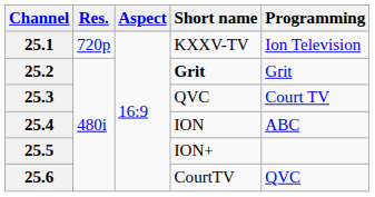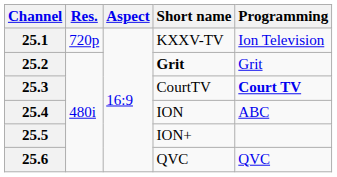 <table class="wikitable">
 <tr>
 <th scope = "col"><a href='#'>Channel</a></th>
 <th scope = "col"><a href='#'>Res.</a></th>
 <th scope = "col"><a href='#'>Aspect</a></th>
 <th scope = "col">Short name</th>
 <th scope = "col">Programming</th>
 </tr>
 <tr>
 <th scope = "row">25.1</th>
 <td><a href='#'>720p</a></td>
 <td rowspan=6><a href='#'>16:9</a></td>
 <td>KXXV-TV</td>
 <td><a href='#'>Ion Television</a></td>
 </tr>
 <tr>
 <th scope = "row">25.2</th>
 <td rowspan=5><a href='#'>480i</a></td>
 <td><strong>Grit</strong></td>
 <td><a href='#'>Grit</a></td>
 </tr>
 <tr>
 <th scope = "row">25.3</th>
-<td>QVC</td>
-<td><a href='#'>Court TV</a></td>
+<td>CourtTV</td>
+<td><strong><a href='#'>Court TV</a></strong></td>
 </tr>
 <tr>
 <th scope = "row">25.4</th>
 <td>ION</td>
 <td><a href='#'>ABC</a></td>
 </tr>
 <tr>
 <th scope = "row">25.5</th>
 <td>ION+</td>
 <td></td>
 </tr>
 <tr>
 <th scope = "row">25.6</th>
-<td>CourtTV</td>
+<td>QVC</td>
 <td><a href='#'>QVC</a></td>
 </tr>
 </table>
